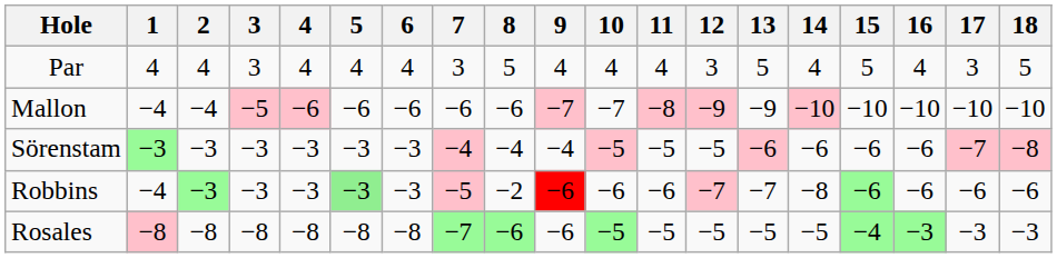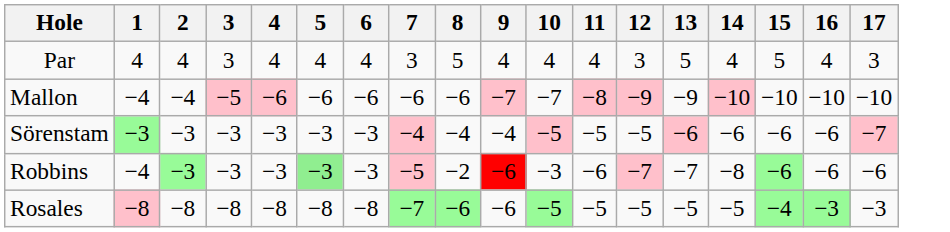 <table class="wikitable" style="text-align:center">
 <tr>
 <th>Hole</th>
 <th>  1  </th>
 <th>  2  </th>
 <th>  3  </th>
 <th>  4  </th>
 <th>  5  </th>
 <th>  6  </th>
 <th>  7  </th>
 <th>  8  </th>
 <th>  9  </th>
 <th> 10 </th>
 <th> 11 </th>
 <th> 12 </th>
 <th> 13 </th>
 <th> 14 </th>
 <th> 15 </th>
 <th> 16 </th>
 <th> 17 </th>
-<th> 18 </th>
 </tr>
 <tr>
 <td>Par</td>
 <td>4</td>
 <td>4</td>
 <td>3</td>
 <td>4</td>
 <td>4</td>
 <td>4</td>
 <td>3</td>
 <td>5</td>
 <td>4</td>
 <td>4</td>
 <td>4</td>
 <td>3</td>
 <td>5</td>
 <td>4</td>
 <td>5</td>
 <td>4</td>
 <td>3</td>
-<td>5</td>
 </tr>
 <tr>
 <td align=left> Mallon</td>
 <td>−4</td>
 <td>−4</td>
 <td style="background: Pink;">−5</td>
 <td style="background: Pink;">−6</td>
 <td>−6</td>
 <td>−6</td>
 <td>−6</td>
 <td>−6</td>
 <td style="background: Pink;">−7</td>
 <td>−7</td>
 <td style="background: Pink;">−8</td>
 <td style="background: Pink;">−9</td>
 <td>−9</td>
 <td style="background: Pink;">−10</td>
-<td>−10</td>
 <td>−10</td>
 <td>−10</td>
 <td>−10</td>
 </tr>
 <tr>
 <td align=left> Sörenstam</td>
 <td style="background: PaleGreen;">−3</td>
 <td>−3</td>
 <td>−3</td>
 <td>−3</td>
 <td>−3</td>
 <td>−3</td>
 <td style="background: Pink;">−4</td>
 <td>−4</td>
 <td>−4</td>
 <td style="background: Pink;">−5</td>
 <td>−5</td>
 <td>−5</td>
 <td style="background: Pink;">−6</td>
 <td>−6</td>
 <td>−6</td>
 <td>−6</td>
 <td style="background: Pink;">−7</td>
-<td style="background: Pink;">−8</td>
 </tr>
 <tr>
 <td align=left> Robbins</td>
 <td>−4</td>
 <td style="background: PaleGreen;">−3</td>
 <td>−3</td>
 <td>−3</td>
 <td style="background: lightgreen;">−3</td>
 <td>−3</td>
 <td style="background: Pink;">−5</td>
 <td>−2</td>
 <td style="background: Red;">−6</td>
-<td>−6</td>
+<td>−3</td>
 <td>−6</td>
 <td style="background: Pink;">−7</td>
 <td>−7</td>
 <td>−8</td>
 <td style="background: PaleGreen;">−6</td>
-<td>−6</td>
 <td>−6</td>
 <td>−6</td>
 </tr>
 <tr>
 <td align=left> Rosales</td>
 <td style="background: Pink;">−8</td>
 <td>−8</td>
 <td>−8</td>
 <td>−8</td>
 <td>−8</td>
 <td>−8</td>
 <td style="background: PaleGreen;">−7</td>
 <td style="background: PaleGreen;">−6</td>
 <td>−6</td>
 <td style="background: PaleGreen;">−5</td>
 <td>−5</td>
 <td>−5</td>
 <td>−5</td>
 <td>−5</td>
 <td style="background: PaleGreen;">−4</td>
 <td style="background: PaleGreen;">−3</td>
 <td>−3</td>
-<td>−3</td>
 </tr>
 </table>
